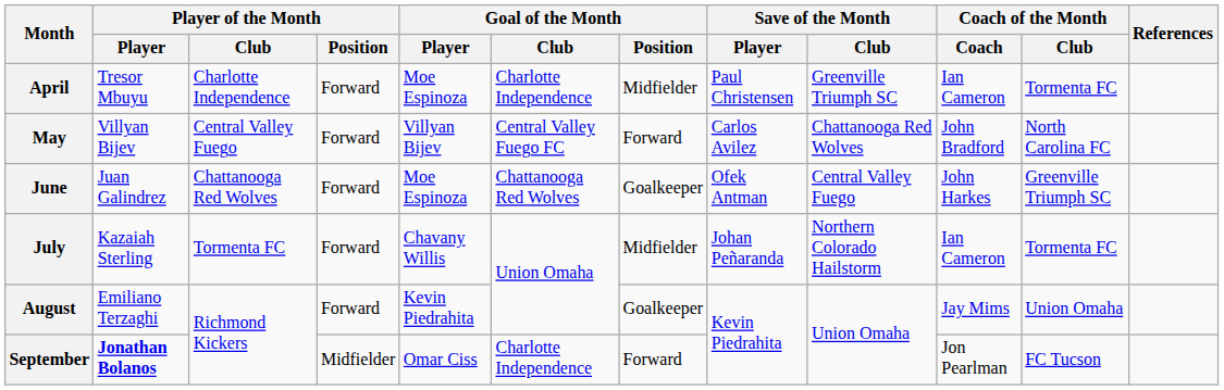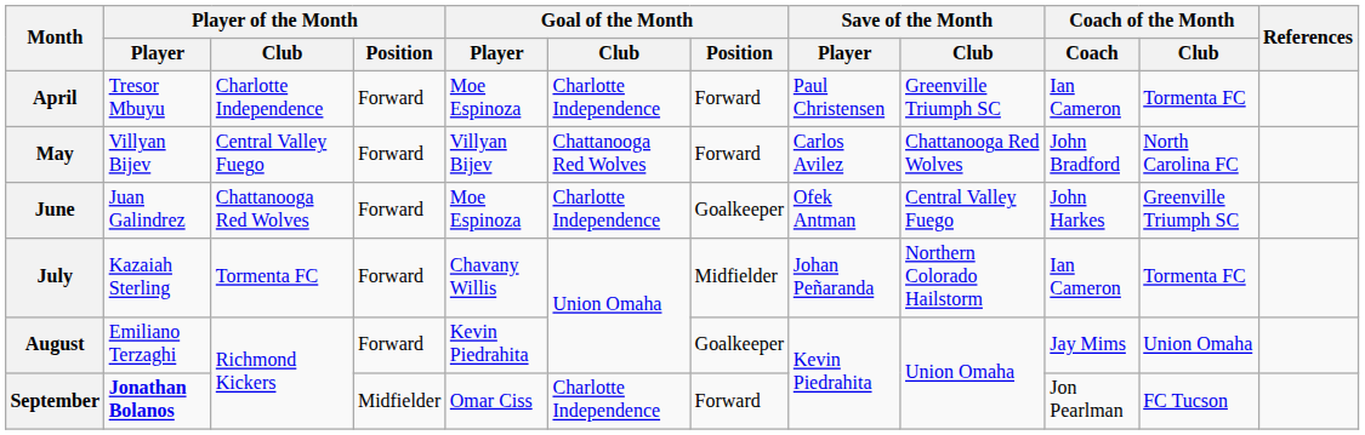 <table class="wikitable" style="font-size:78%">
 <tr>
 <th rowspan="2">Month</th>
 <th colspan="3">Player of the Month</th>
 <th colspan="3">Goal of the Month</th>
 <th colspan="2">Save of the Month</th>
 <th colspan="2">Coach of the Month</th>
 <th rowspan="2">References</th>
 </tr>
 <tr>
 <th>Player</th>
 <th>Club</th>
 <th>Position</th>
 <th>Player</th>
 <th>Club</th>
 <th>Position</th>
 <th>Player</th>
 <th>Club</th>
 <th>Coach</th>
 <th>Club</th>
 </tr>
 <tr>
 <th>April</th>
 <td> <a href='#'>Tresor Mbuyu</a></td>
 <td><a href='#'>Charlotte Independence</a></td>
 <td>Forward</td>
 <td> <a href='#'>Moe Espinoza</a></td>
 <td><a href='#'>Charlotte Independence</a></td>
-<td>Midfielder</td>
+<td>Forward</td>
 <td> <a href='#'>Paul Christensen</a></td>
 <td><a href='#'>Greenville Triumph SC</a></td>
 <td> <a href='#'>Ian Cameron</a></td>
 <td><a href='#'>Tormenta FC</a></td>
 <td></td>
 </tr>
 <tr>
 <th>May</th>
 <td> <a href='#'>Villyan Bijev</a></td>
 <td><a href='#'>Central Valley Fuego</a></td>
 <td>Forward</td>
 <td> <a href='#'>Villyan Bijev</a></td>
-<td><a href='#'>Central Valley Fuego FC</a></td>
+<td><a href='#'>Chattanooga Red Wolves</a></td>
 <td>Forward</td>
 <td> <a href='#'>Carlos Avilez</a></td>
 <td><a href='#'>Chattanooga Red Wolves</a></td>
 <td> <a href='#'>John Bradford</a></td>
 <td><a href='#'>North Carolina FC</a></td>
 <td></td>
 </tr>
 <tr>
 <th>June</th>
 <td> <a href='#'>Juan Galindrez</a></td>
 <td><a href='#'>Chattanooga Red Wolves</a></td>
 <td>Forward</td>
 <td> <a href='#'>Moe Espinoza</a></td>
-<td><a href='#'>Chattanooga Red Wolves</a></td>
+<td><a href='#'>Charlotte Independence</a></td>
 <td>Goalkeeper</td>
 <td> <a href='#'>Ofek Antman</a></td>
 <td><a href='#'>Central Valley Fuego</a></td>
 <td> <a href='#'>John Harkes</a></td>
 <td><a href='#'>Greenville Triumph SC</a></td>
 <td></td>
 </tr>
 <tr>
 <th>July</th>
 <td> <a href='#'>Kazaiah Sterling</a></td>
 <td><a href='#'>Tormenta FC</a></td>
 <td>Forward</td>
 <td> <a href='#'>Chavany Willis</a></td>
 <td rowspan=2><a href='#'>Union Omaha</a></td>
 <td>Midfielder</td>
 <td> <a href='#'>Johan Peñaranda</a></td>
 <td><a href='#'>Northern Colorado Hailstorm</a></td>
 <td> <a href='#'>Ian Cameron</a></td>
 <td><a href='#'>Tormenta FC</a></td>
 <td></td>
 </tr>
 <tr>
 <th>August</th>
 <td> <a href='#'>Emiliano Terzaghi</a></td>
 <td rowspan=2><a href='#'>Richmond Kickers</a></td>
 <td>Forward</td>
 <td> <a href='#'>Kevin Piedrahita</a></td>
 <td>Goalkeeper</td>
 <td rowspan=2> <a href='#'>Kevin Piedrahita</a></td>
 <td rowspan=2><a href='#'>Union Omaha</a></td>
 <td> <a href='#'>Jay Mims</a></td>
 <td><a href='#'>Union Omaha</a></td>
 <td></td>
 </tr>
 <tr>
 <th>September</th>
 <td><strong> <a href='#'>Jonathan Bolanos</a></strong></td>
 <td>Midfielder</td>
 <td> <a href='#'>Omar Ciss</a></td>
 <td><a href='#'>Charlotte Independence</a></td>
 <td>Forward</td>
 <td> Jon Pearlman</td>
 <td><a href='#'>FC Tucson</a></td>
 <td></td>
 </tr>
 </table>
